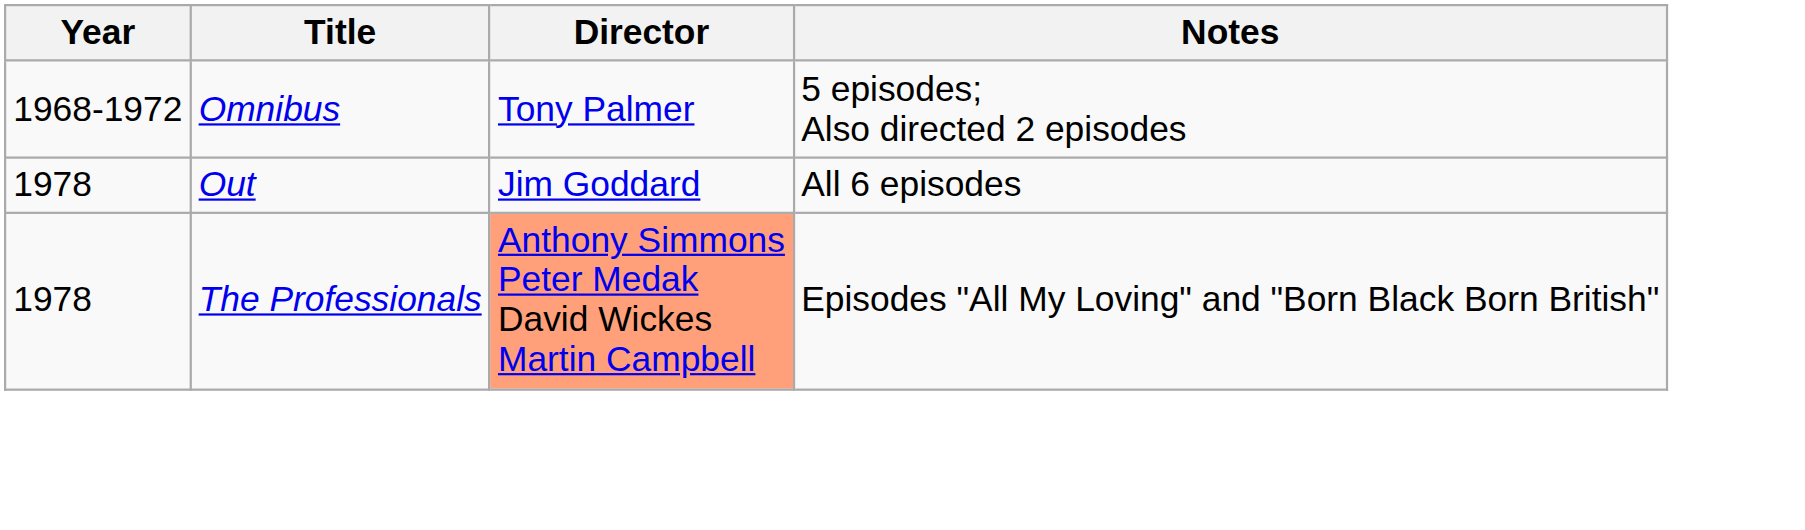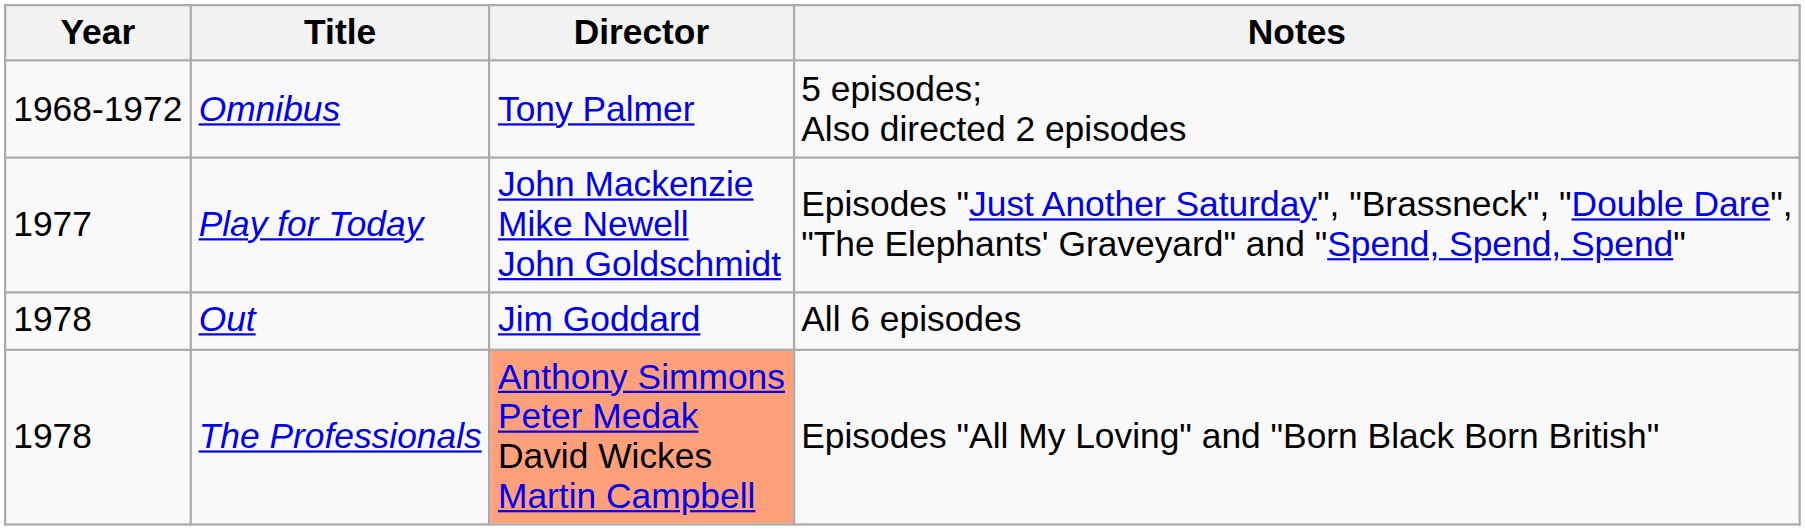 <table class="wikitable">
 <tr>
 <th>Year</th>
 <th>Title</th>
 <th>Director</th>
 <th>Notes</th>
 </tr>
 <tr>
 <td>1968-1972</td>
 <td><em><a href='#'>Omnibus</a></em></td>
 <td><a href='#'>Tony Palmer</a></td>
 <td>5 episodes;<br>Also directed 2 episodes</td>
 </tr>
 <tr>
+<td>1977</td>
+<td><em><a href='#'>Play for Today</a></em></td>
+<td><a href='#'>John Mackenzie</a><br><a href='#'>Mike Newell</a><br><a href='#'>John Goldschmidt</a></td>
+<td>Episodes "<a href='#'>Just Another Saturday</a>", "Brassneck", "<a href='#'>Double Dare</a>",<br>"The Elephants' Graveyard" and "<a href='#'>Spend, Spend, Spend</a>"</td>
+</tr>
+<tr>
 <td>1978</td>
 <td><em><a href='#'>Out</a></em></td>
 <td><a href='#'>Jim Goddard</a></td>
 <td>All 6 episodes</td>
 </tr>
 <tr>
 <td>1978</td>
 <td><em><a href='#'>The Professionals</a></em></td>
 <td style="background: lightsalmon;"><a href='#'>Anthony Simmons</a><br><a href='#'>Peter Medak</a><br>David Wickes<br><a href='#'>Martin Campbell</a></td>
 <td>Episodes "All My Loving" and "Born Black Born British"</td>
 </tr>
 </table>
